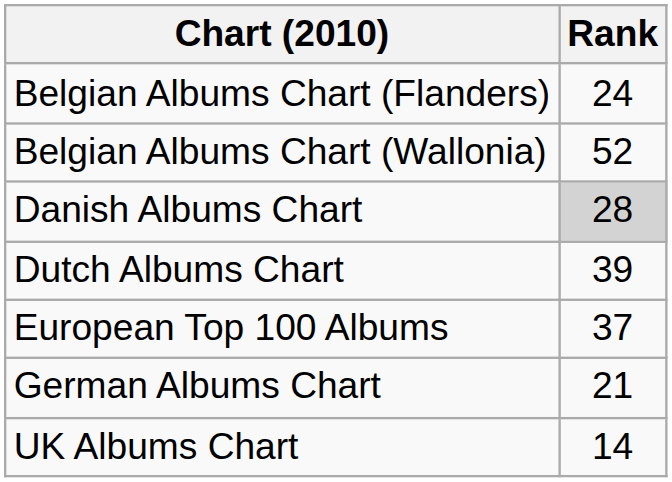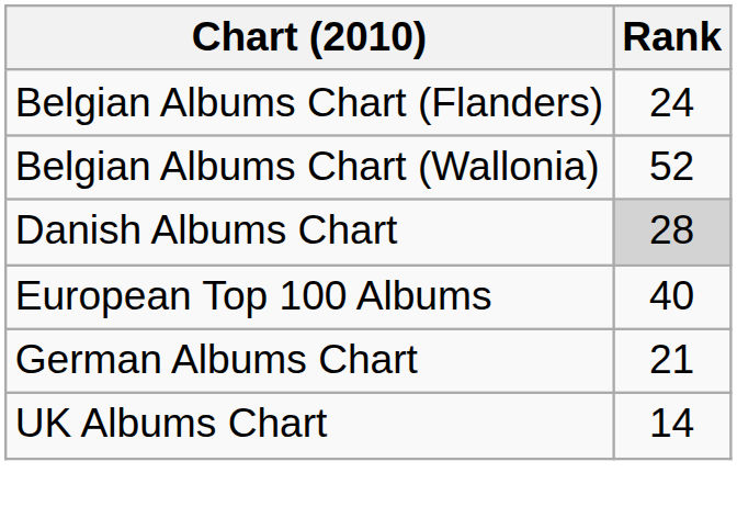 <table class="wikitable sortable">
 <tr>
 <th>Chart (2010)</th>
 <th>Rank</th>
 </tr>
 <tr>
 <td>Belgian Albums Chart (Flanders)</td>
 <td style="text-align:center;">24</td>
 </tr>
 <tr>
 <td>Belgian Albums Chart (Wallonia)</td>
 <td style="text-align:center;">52</td>
 </tr>
 <tr>
 <td>Danish Albums Chart</td>
 <td style="background: lightgrey; text-align:center;">28</td>
 </tr>
 <tr>
-<td>Dutch Albums Chart</td>
-<td style="text-align:center;">39</td>
-</tr>
-<tr>
 <td>European Top 100 Albums</td>
-<td style="text-align:center;">37</td>
+<td style="text-align:center;">40</td>
 </tr>
 <tr>
 <td>German Albums Chart</td>
 <td style="text-align:center;">21</td>
 </tr>
 <tr>
 <td>UK Albums Chart</td>
 <td style="text-align:center;">14</td>
 </tr>
 </table>
